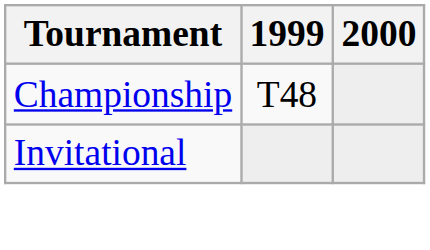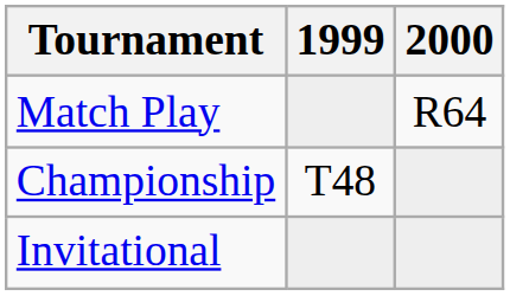 <table class="wikitable" style="text-align:center;">
 <tr>
 <th>Tournament</th>
 <th>1999</th>
 <th>2000</th>
+</tr>
+<tr>
+<td align="left"><a href='#'>Match Play</a></td>
+<td style="background:#eeeeee;"></td>
+<td>R64</td>
 </tr>
 <tr>
 <td align="left"><a href='#'>Championship</a></td>
 <td>T48</td>
 <td style="background:#eeeeee;"></td>
 </tr>
 <tr>
 <td align="left"><a href='#'>Invitational</a></td>
 <td style="background:#eeeeee;"></td>
 <td style="background:#eeeeee;"></td>
 </tr>
 </table>
